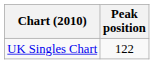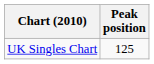 <table class="wikitable">
 <tr>
 <th>Chart (2010)</th>
 <th>Peak<br>position</th>
 </tr>
 <tr>
 <td><a href='#'>UK Singles Chart</a></td>
-<td style="text-align:center;">122</td>
+<td style="text-align:center;">125</td>
 </tr>
 </table>
